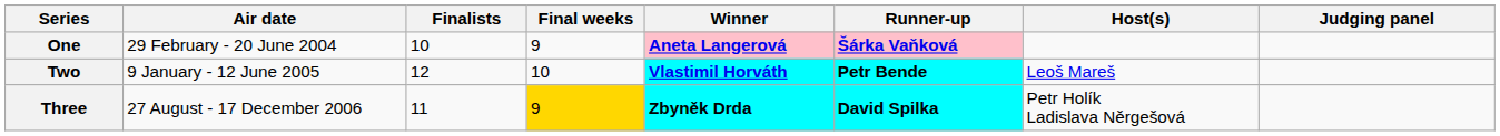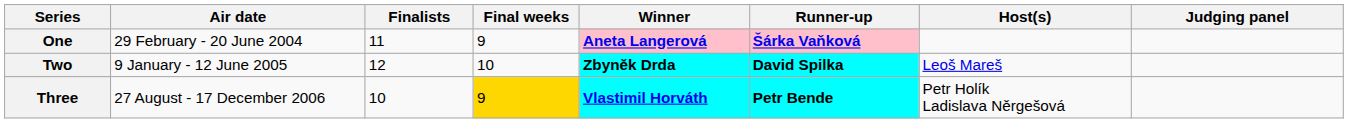 <table class="wikitable"  style="text-align:left; font-size:90%; width:100%;">
 <tr>
 <th scope="col" style="width:05%;">Series</th>
 <th scope="col" style="width:12%;">Air date</th>
 <th scope="col" style="width:05%;">Finalists</th>
 <th scope="col" style="width:05%;">Final weeks</th>
 <th scope="col" style="width:8%;">Winner</th>
 <th scope="col" style="width:8%;">Runner-up</th>
 <th scope="col" style="width:10%;">Host(s)</th>
 <th scope="col" style="width:10%;">Judging panel</th>
 </tr>
 <tr>
 <th scope="row">One</th>
 <td>29 February - 20 June 2004</td>
-<td>10</td>
+<td>11</td>
 <td>9</td>
 <td bgcolor="pink"><strong><a href='#'>Aneta Langerová</a></strong></td>
 <td bgcolor="pink"><strong><a href='#'>Šárka Vaňková</a></strong></td>
 <td></td>
 <td rowspan="1"></td>
 </tr>
 <tr>
 <th scope="row">Two</th>
 <td>9 January - 12 June 2005</td>
 <td>12</td>
 <td>10</td>
-<td bgcolor="cyan"><strong><a href='#'>Vlastimil Horváth</a></strong></td>
-<td bgcolor="cyan"><strong>Petr Bende</strong></td>
+<td bgcolor="cyan"><strong>Zbyněk Drda</strong></td>
+<td bgcolor="cyan"><strong>David Spilka</strong></td>
 <td><a href='#'>Leoš Mareš</a></td>
 <td rowspan="1"></td>
 </tr>
 <tr>
 <th scope="row">Three</th>
 <td>27 August - 17 December 2006</td>
-<td>11</td>
+<td>10</td>
 <td style="background: gold;">9</td>
-<td bgcolor="cyan"><strong>Zbyněk Drda</strong></td>
-<td bgcolor="cyan"><strong>David Spilka</strong></td>
+<td bgcolor="cyan"><strong><a href='#'>Vlastimil Horváth</a></strong></td>
+<td bgcolor="cyan"><strong>Petr Bende</strong></td>
 <td>Petr Holík<br>Ladislava Něrgešová</td>
 <td rowspan="1"></td>
 </tr>
 </table>
